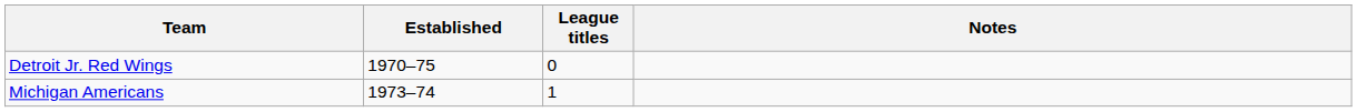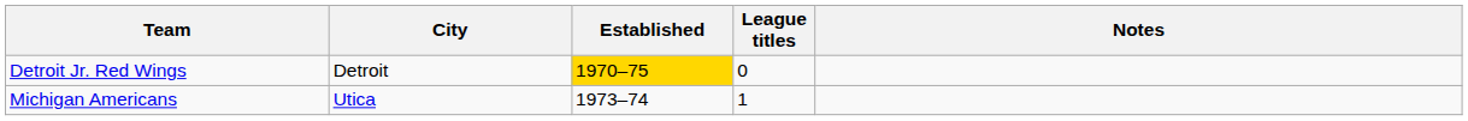 <table class="wikitable">
 <tr>
 <th bgcolor="#DDDDFF" width="20%">Team</th>
+<th bgcolor="#DDDDFF" width="15%">City</th>
 <th bgcolor="#DDDDFF" width="10%">Established</th>
 <th bgcolor="#DDDDFF" width="5%">League titles</th>
 <th bgcolor="#DDDDFF" width="40%">Notes</th>
 </tr>
 <tr>
 <td><a href='#'>Detroit Jr. Red Wings</a></td>
-<td>1970–75</td>
+<td>Detroit</td>
+<td style="background: gold;">1970–75</td>
 <td>0</td>
 <td></td>
 </tr>
 <tr>
 <td><a href='#'>Michigan Americans</a></td>
+<td><a href='#'>Utica</a></td>
 <td>1973–74</td>
 <td>1</td>
 <td></td>
 </tr>
 </table>
